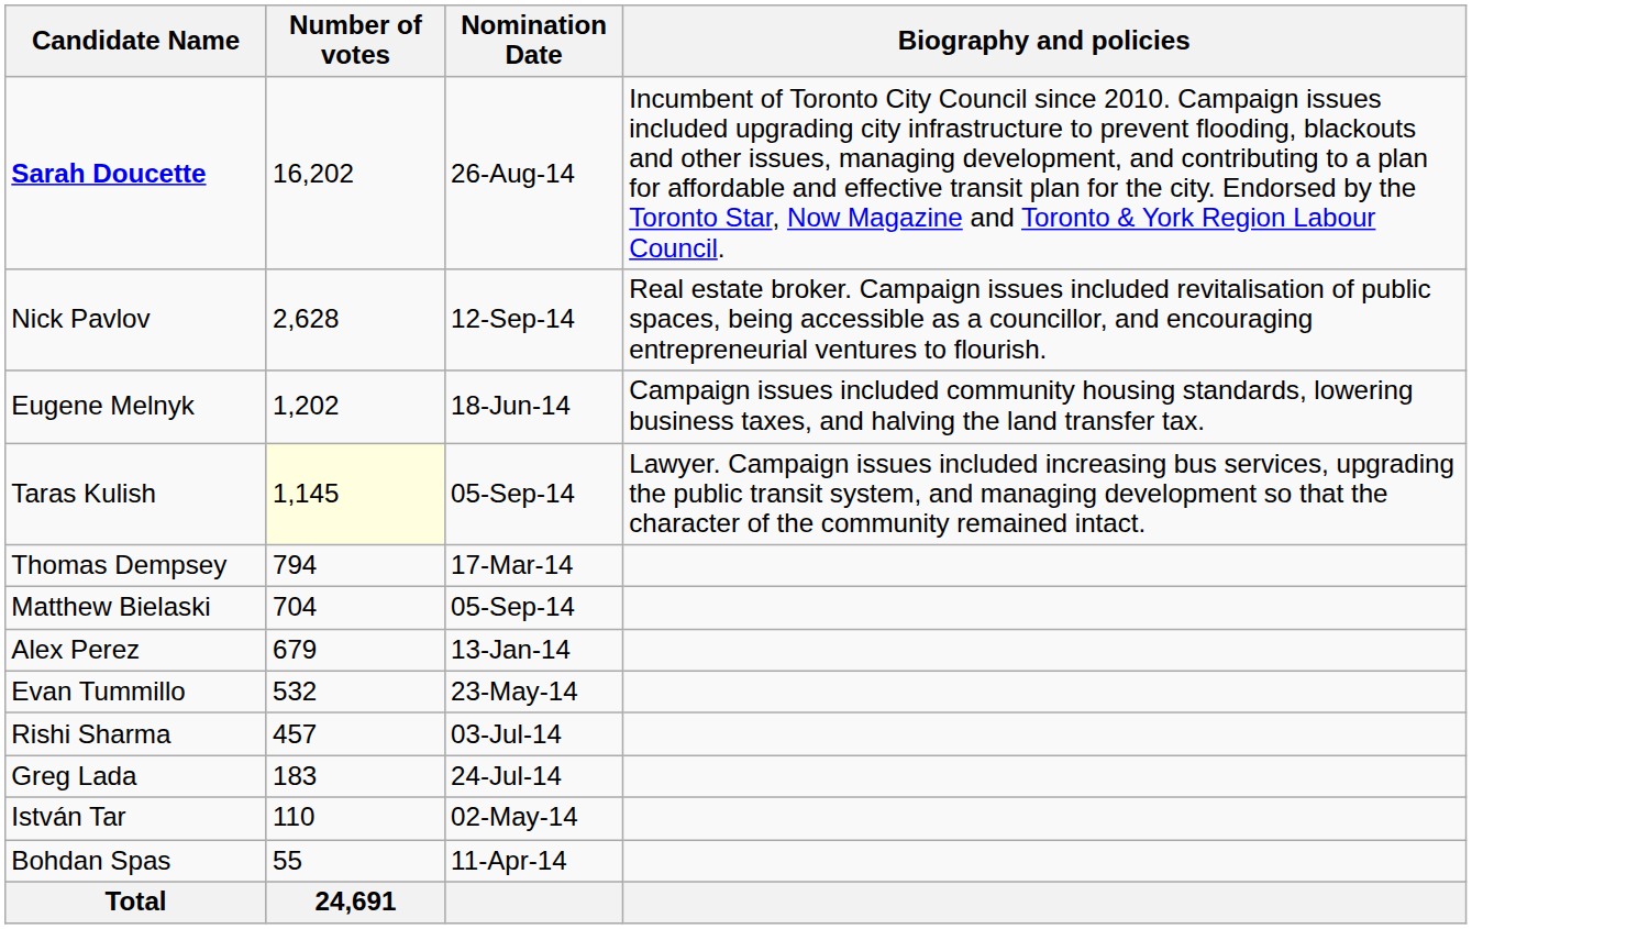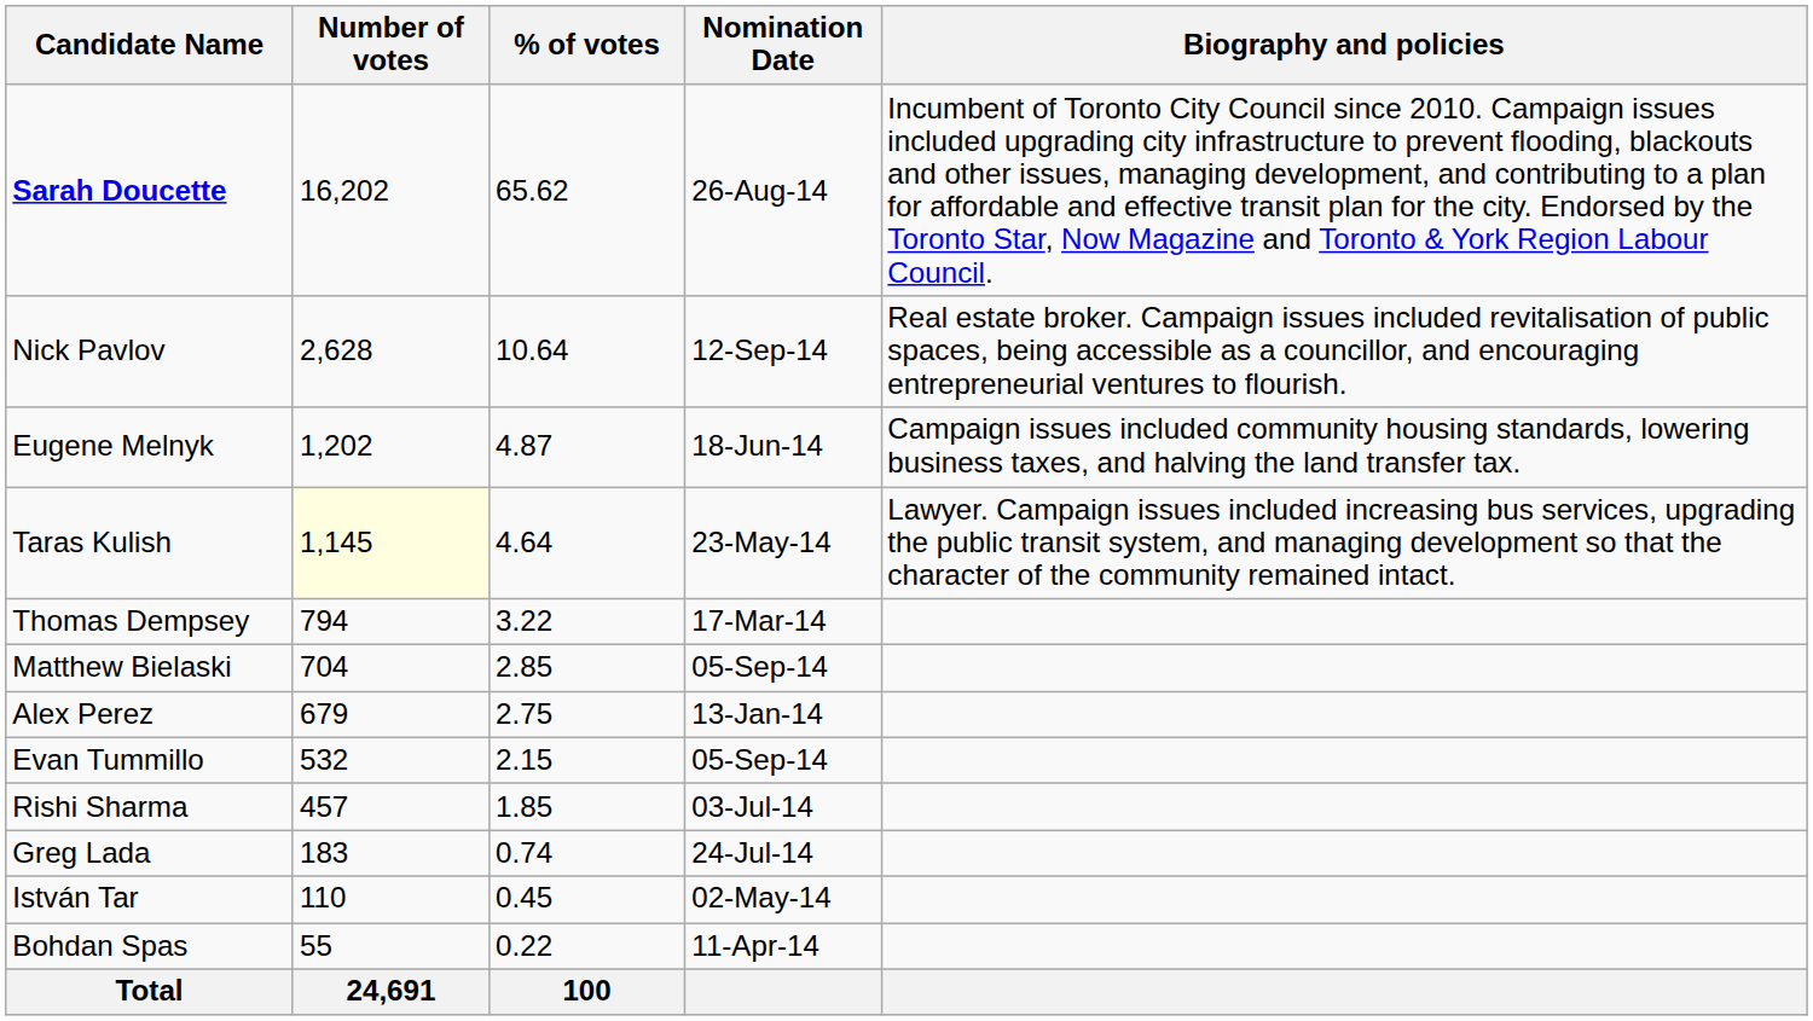 <table class="wikitable">
 <tr>
 <th scope="col" style="width: 150px;">Candidate Name</th>
 <th scope="col" style="width: 100px;">Number of votes</th>
+<th scope="col" style="width: 100px;">% of votes</th>
 <th scope="col" style="width: 100px;">Nomination Date</th>
 <th scope="col" style="width: 500px;">Biography and policies</th>
 </tr>
 <tr>
 <td><strong><a href='#'>Sarah Doucette</a></strong></td>
 <td>16,202</td>
+<td>65.62</td>
 <td>26-Aug-14</td>
 <td>Incumbent of Toronto City Council since 2010. Campaign issues included upgrading city infrastructure to prevent flooding, blackouts and other issues, managing development, and contributing to a plan for affordable and effective transit plan for the city. Endorsed by the <a href='#'>Toronto Star</a>, <a href='#'>Now Magazine</a> and <a href='#'>Toronto & York Region Labour Council</a>.</td>
 </tr>
 <tr>
 <td>Nick Pavlov</td>
 <td>2,628</td>
+<td>10.64</td>
 <td>12-Sep-14</td>
 <td>Real estate broker. Campaign issues included revitalisation of public spaces, being accessible as a councillor, and encouraging entrepreneurial ventures to flourish.</td>
 </tr>
 <tr>
 <td>Eugene Melnyk</td>
 <td>1,202</td>
+<td>4.87</td>
 <td>18-Jun-14</td>
 <td>Campaign issues included community housing standards, lowering business taxes, and halving the land transfer tax.</td>
 </tr>
 <tr>
 <td>Taras Kulish</td>
 <td style="background: lightyellow;">1,145</td>
-<td>05-Sep-14</td>
+<td>4.64</td>
+<td>23-May-14</td>
 <td>Lawyer. Campaign issues included increasing bus services, upgrading the public transit system, and managing development so that the character of the community remained intact.</td>
 </tr>
 <tr>
 <td>Thomas Dempsey</td>
 <td>794</td>
+<td>3.22</td>
 <td>17-Mar-14</td>
 <td></td>
 </tr>
 <tr>
 <td>Matthew Bielaski</td>
 <td>704</td>
+<td>2.85</td>
 <td>05-Sep-14</td>
 <td></td>
 </tr>
 <tr>
 <td>Alex Perez</td>
 <td>679</td>
+<td>2.75</td>
 <td>13-Jan-14</td>
 <td></td>
 </tr>
 <tr>
 <td>Evan Tummillo</td>
 <td>532</td>
-<td>23-May-14</td>
+<td>2.15</td>
+<td>05-Sep-14</td>
 <td></td>
 </tr>
 <tr>
 <td>Rishi Sharma</td>
 <td>457</td>
+<td>1.85</td>
 <td>03-Jul-14</td>
 <td></td>
 </tr>
 <tr>
 <td>Greg Lada</td>
 <td>183</td>
+<td>0.74</td>
 <td>24-Jul-14</td>
 <td></td>
 </tr>
 <tr>
 <td>István Tar</td>
 <td>110</td>
+<td>0.45</td>
 <td>02-May-14</td>
 <td></td>
 </tr>
 <tr>
 <td>Bohdan Spas</td>
 <td>55</td>
+<td>0.22</td>
 <td>11-Apr-14</td>
 <td></td>
 </tr>
 <tr>
 <th>Total</th>
 <th>24,691</th>
+<th>100</th>
 <th></th>
 <th></th>
 </tr>
 </table>
